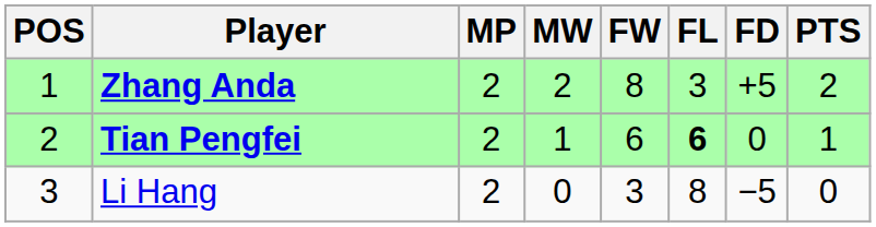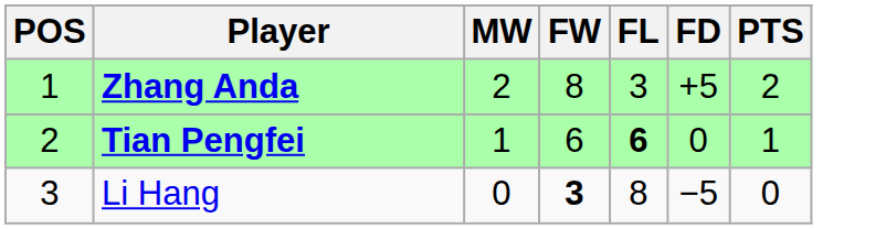 <table class="wikitable" style="text-align: center;">
 <tr>
 <th width=20>POS</th>
 <th width=165>Player</th>
-<th width=20>MP</th>
 <th width=20>MW</th>
 <th width=20>FW</th>
 <th width=20>FL</th>
 <th width=20>FD</th>
 <th width=20>PTS</th>
 </tr>
 <tr style="background:#aaffaa;">
 <td>1</td>
 <td style="text-align:left;"> <strong><a href='#'>Zhang Anda</a></strong></td>
 <td>2</td>
-<td>2</td>
 <td>8</td>
 <td>3</td>
 <td>+5</td>
 <td>2</td>
 </tr>
 <tr style="background:#aaffaa;">
 <td>2</td>
 <td style="text-align:left;"> <strong><a href='#'>Tian Pengfei</a></strong></td>
-<td>2</td>
 <td>1</td>
 <td>6</td>
 <td><strong>6</strong></td>
 <td>0</td>
 <td>1</td>
 </tr>
 <tr>
 <td>3</td>
 <td style="text-align:left;"> <a href='#'>Li Hang</a></td>
-<td>2</td>
 <td>0</td>
-<td>3</td>
+<td><strong>3</strong></td>
 <td>8</td>
 <td>−5</td>
 <td>0</td>
 </tr>
 </table>
